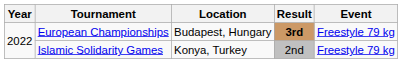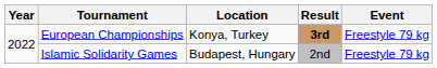 <table class="wikitable" style="font-size:95%;">
 <tr>
 <th>Year</th>
 <th>Tournament</th>
 <th>Location</th>
 <th>Result</th>
 <th>Event</th>
 </tr>
 <tr>
 <td rowspan=2>2022</td>
 <td><a href='#'>European Championships</a></td>
-<td>Budapest, Hungary</td>
+<td>Konya, Turkey</td>
 <td align="center" bgcolor="cc9966"><strong>3rd</strong></td>
 <td><a href='#'>Freestyle 79 kg</a></td>
 </tr>
 <tr>
 <td><a href='#'>Islamic Solidarity Games</a></td>
-<td>Konya, Turkey</td>
+<td>Budapest, Hungary</td>
 <td align="center" bgcolor="silver">2nd</td>
 <td><a href='#'>Freestyle 79 kg</a></td>
 </tr>
 </table>
